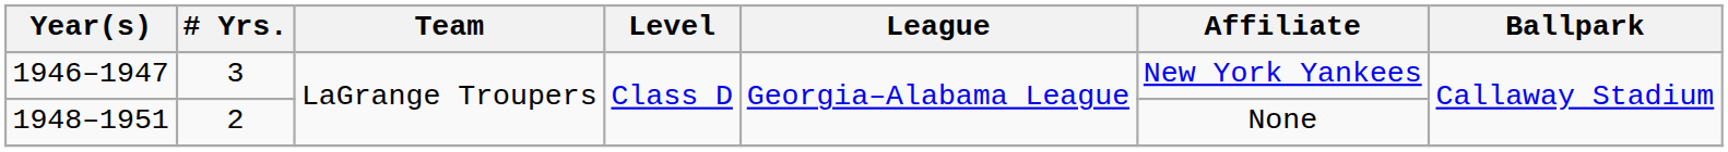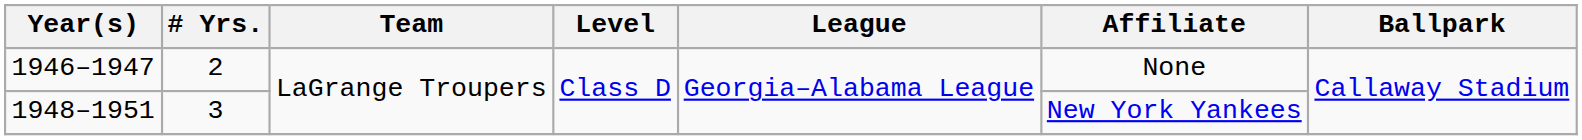 <table class="wikitable" style="text-align:center; font-size: 95%;">
 <tr>
 <th>Year(s)</th>
 <th># Yrs.</th>
 <th>Team</th>
 <th>Level</th>
 <th>League</th>
 <th>Affiliate</th>
 <th>Ballpark</th>
 </tr>
 <tr>
 <td>1946–1947</td>
-<td>3</td>
+<td>2</td>
 <td rowspan=2>LaGrange Troupers</td>
 <td rowspan=2><a href='#'>Class D</a></td>
 <td rowspan=2><a href='#'>Georgia–Alabama League</a></td>
-<td><a href='#'>New York Yankees</a></td>
+<td>None</td>
 <td rowspan=2><a href='#'>Callaway Stadium</a></td>
 </tr>
 <tr>
 <td>1948–1951</td>
-<td>2</td>
-<td>None</td>
+<td>3</td>
+<td><a href='#'>New York Yankees</a></td>
 </tr>
 <tr>
 </tr>
 </table>
